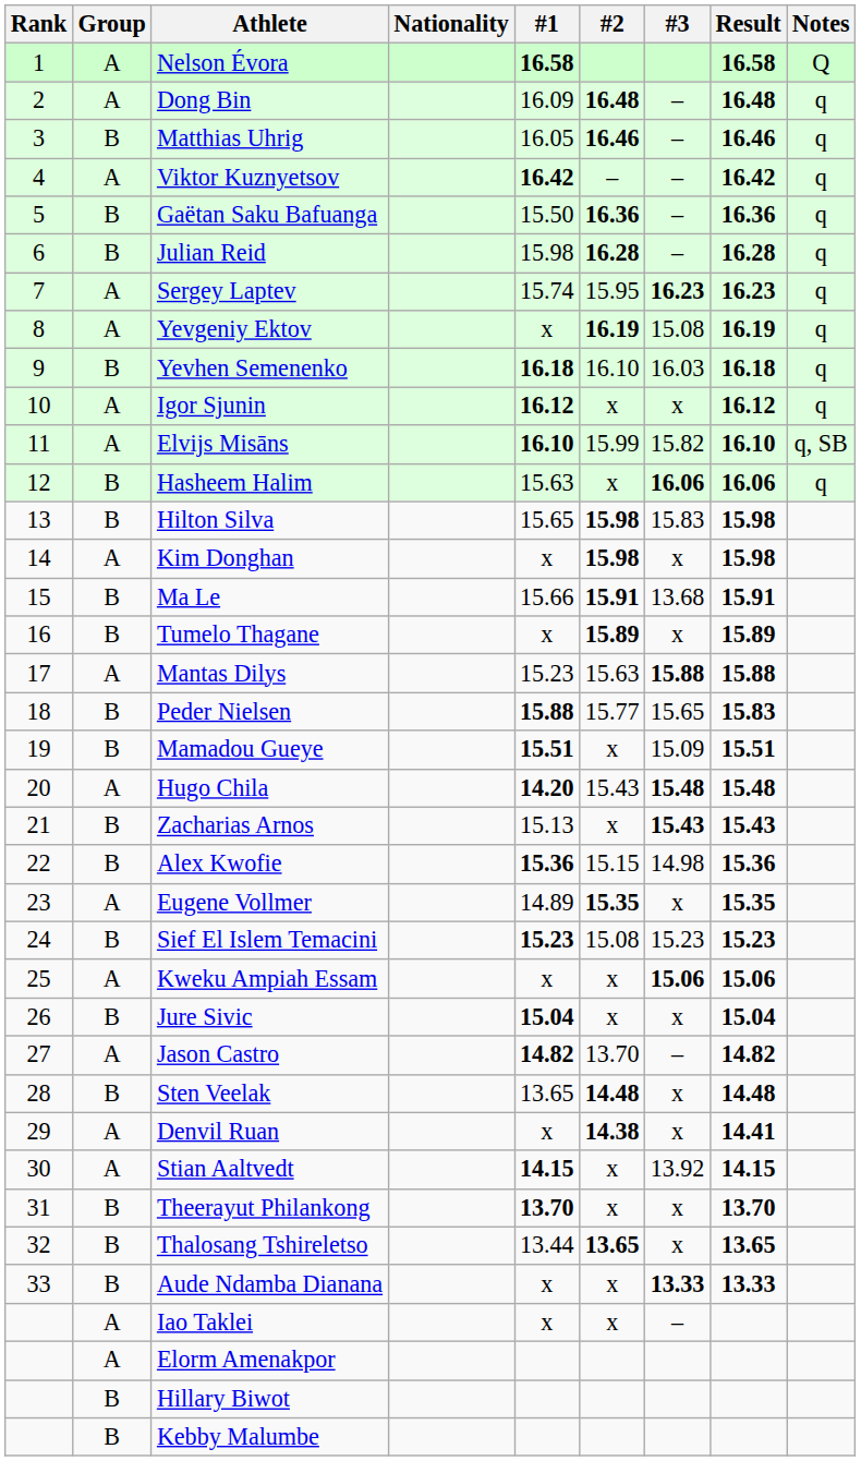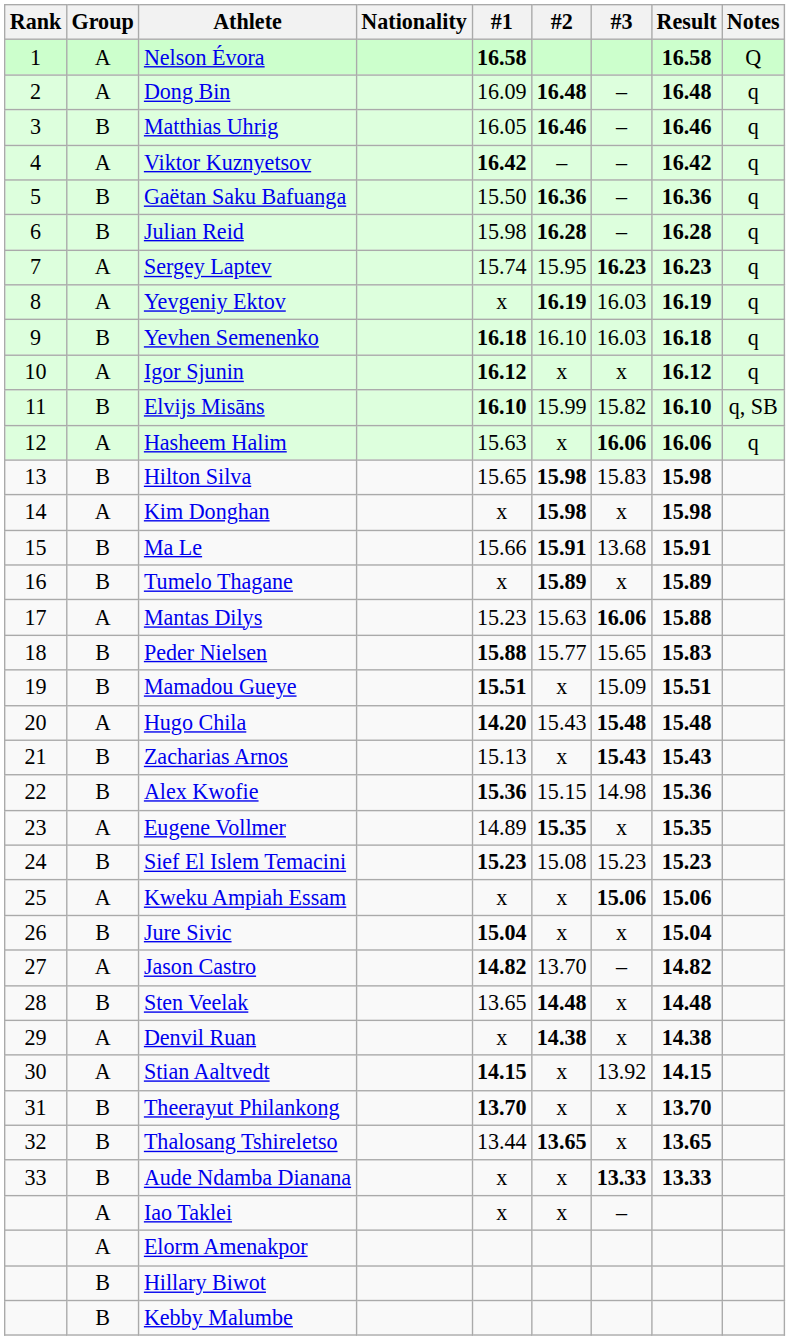 <table class="wikitable sortable" style="text-align:center">
 <tr>
 <th>Rank</th>
 <th>Group</th>
 <th>Athlete</th>
 <th>Nationality</th>
 <th>#1</th>
 <th>#2</th>
 <th>#3</th>
 <th>Result</th>
 <th>Notes</th>
 </tr>
 <tr bgcolor=ccffcc>
 <td>1</td>
 <td>A</td>
 <td align="left"><a href='#'>Nelson Évora</a></td>
 <td align=left></td>
 <td><strong>16.58</strong></td>
 <td></td>
 <td></td>
 <td><strong>16.58</strong></td>
 <td>Q</td>
 </tr>
 <tr bgcolor=ddffdd>
 <td>2</td>
 <td>A</td>
 <td align="left"><a href='#'>Dong Bin</a></td>
 <td align=left></td>
 <td>16.09</td>
 <td><strong>16.48</strong></td>
 <td>–</td>
 <td><strong>16.48</strong></td>
 <td>q</td>
 </tr>
 <tr bgcolor=ddffdd>
 <td>3</td>
 <td>B</td>
 <td align="left"><a href='#'>Matthias Uhrig</a></td>
 <td align=left></td>
 <td>16.05</td>
 <td><strong>16.46</strong></td>
 <td>–</td>
 <td><strong>16.46</strong></td>
 <td>q</td>
 </tr>
 <tr bgcolor=ddffdd>
 <td>4</td>
 <td>A</td>
 <td align="left"><a href='#'>Viktor Kuznyetsov</a></td>
 <td align=left></td>
 <td><strong>16.42</strong></td>
 <td>–</td>
 <td>–</td>
 <td><strong>16.42</strong></td>
 <td>q</td>
 </tr>
 <tr bgcolor=ddffdd>
 <td>5</td>
 <td>B</td>
 <td align="left"><a href='#'>Gaëtan Saku Bafuanga</a></td>
 <td align=left></td>
 <td>15.50</td>
 <td><strong>16.36</strong></td>
 <td>–</td>
 <td><strong>16.36</strong></td>
 <td>q</td>
 </tr>
 <tr bgcolor=ddffdd>
 <td>6</td>
 <td>B</td>
 <td align="left"><a href='#'>Julian Reid</a></td>
 <td align=left></td>
 <td>15.98</td>
 <td><strong>16.28</strong></td>
 <td>–</td>
 <td><strong>16.28</strong></td>
 <td>q</td>
 </tr>
 <tr bgcolor=ddffdd>
 <td>7</td>
 <td>A</td>
 <td align="left"><a href='#'>Sergey Laptev</a></td>
 <td align=left></td>
 <td>15.74</td>
 <td>15.95</td>
 <td><strong>16.23</strong></td>
 <td><strong>16.23</strong></td>
 <td>q</td>
 </tr>
 <tr bgcolor=ddffdd>
 <td>8</td>
 <td>A</td>
 <td align="left"><a href='#'>Yevgeniy Ektov</a></td>
 <td align=left></td>
 <td>x</td>
 <td><strong>16.19</strong></td>
-<td>15.08</td>
+<td>16.03</td>
 <td><strong>16.19</strong></td>
 <td>q</td>
 </tr>
 <tr bgcolor=ddffdd>
 <td>9</td>
 <td>B</td>
 <td align="left"><a href='#'>Yevhen Semenenko</a></td>
 <td align=left></td>
 <td><strong>16.18</strong></td>
 <td>16.10</td>
 <td>16.03</td>
 <td><strong>16.18</strong></td>
 <td>q</td>
 </tr>
 <tr bgcolor=ddffdd>
 <td>10</td>
 <td>A</td>
 <td align="left"><a href='#'>Igor Sjunin</a></td>
 <td align=left></td>
 <td><strong>16.12</strong></td>
 <td>x</td>
 <td>x</td>
 <td><strong>16.12</strong></td>
 <td>q</td>
 </tr>
 <tr bgcolor=ddffdd>
 <td>11</td>
-<td>A</td>
+<td>B</td>
 <td align="left"><a href='#'>Elvijs Misāns</a></td>
 <td align=left></td>
 <td><strong>16.10</strong></td>
 <td>15.99</td>
 <td>15.82</td>
 <td><strong>16.10</strong></td>
 <td>q, SB</td>
 </tr>
 <tr bgcolor=ddffdd>
 <td>12</td>
-<td>B</td>
+<td>A</td>
 <td align="left"><a href='#'>Hasheem Halim</a></td>
 <td align=left></td>
 <td>15.63</td>
 <td>x</td>
 <td><strong>16.06</strong></td>
 <td><strong>16.06</strong></td>
 <td>q</td>
 </tr>
 <tr>
 <td>13</td>
 <td>B</td>
 <td align="left"><a href='#'>Hilton Silva</a></td>
 <td align=left></td>
 <td>15.65</td>
 <td><strong>15.98</strong></td>
 <td>15.83</td>
 <td><strong>15.98</strong></td>
 <td></td>
 </tr>
 <tr>
 <td>14</td>
 <td>A</td>
 <td align="left"><a href='#'>Kim Donghan</a></td>
 <td align=left></td>
 <td>x</td>
 <td><strong>15.98</strong></td>
 <td>x</td>
 <td><strong>15.98</strong></td>
 <td></td>
 </tr>
 <tr>
 <td>15</td>
 <td>B</td>
 <td align="left"><a href='#'>Ma Le</a></td>
 <td align=left></td>
 <td>15.66</td>
 <td><strong>15.91</strong></td>
 <td>13.68</td>
 <td><strong>15.91</strong></td>
 <td></td>
 </tr>
 <tr>
 <td>16</td>
 <td>B</td>
 <td align="left"><a href='#'>Tumelo Thagane</a></td>
 <td align=left></td>
 <td>x</td>
 <td><strong>15.89</strong></td>
 <td>x</td>
 <td><strong>15.89</strong></td>
 <td></td>
 </tr>
 <tr>
 <td>17</td>
 <td>A</td>
 <td align="left"><a href='#'>Mantas Dilys</a></td>
 <td align=left></td>
 <td>15.23</td>
 <td>15.63</td>
-<td><strong>15.88</strong></td>
+<td><strong>16.06</strong></td>
 <td><strong>15.88</strong></td>
 <td></td>
 </tr>
 <tr>
 <td>18</td>
 <td>B</td>
 <td align="left"><a href='#'>Peder Nielsen</a></td>
 <td align=left></td>
 <td><strong>15.88</strong></td>
 <td>15.77</td>
 <td>15.65</td>
 <td><strong>15.83</strong></td>
 <td></td>
 </tr>
 <tr>
 <td>19</td>
 <td>B</td>
 <td align="left"><a href='#'>Mamadou Gueye</a></td>
 <td align=left></td>
 <td><strong>15.51</strong></td>
 <td>x</td>
 <td>15.09</td>
 <td><strong>15.51</strong></td>
 <td></td>
 </tr>
 <tr>
 <td>20</td>
 <td>A</td>
 <td align="left"><a href='#'>Hugo Chila</a></td>
 <td align=left></td>
 <td><strong>14.20</strong></td>
 <td>15.43</td>
 <td><strong>15.48</strong></td>
 <td><strong>15.48</strong></td>
 <td></td>
 </tr>
 <tr>
 <td>21</td>
 <td>B</td>
 <td align="left"><a href='#'>Zacharias Arnos</a></td>
 <td align=left></td>
 <td>15.13</td>
 <td>x</td>
 <td><strong>15.43</strong></td>
 <td><strong>15.43</strong></td>
 <td></td>
 </tr>
 <tr>
 <td>22</td>
 <td>B</td>
 <td align="left"><a href='#'>Alex Kwofie</a></td>
 <td align=left></td>
 <td><strong>15.36</strong></td>
 <td>15.15</td>
 <td>14.98</td>
 <td><strong>15.36</strong></td>
 <td></td>
 </tr>
 <tr>
 <td>23</td>
 <td>A</td>
 <td align="left"><a href='#'>Eugene Vollmer</a></td>
 <td align=left></td>
 <td>14.89</td>
 <td><strong>15.35</strong></td>
 <td>x</td>
 <td><strong>15.35</strong></td>
 <td></td>
 </tr>
 <tr>
 <td>24</td>
 <td>B</td>
 <td align="left"><a href='#'>Sief El Islem Temacini</a></td>
 <td align=left></td>
 <td><strong>15.23</strong></td>
 <td>15.08</td>
 <td>15.23</td>
 <td><strong>15.23</strong></td>
 <td></td>
 </tr>
 <tr>
 <td>25</td>
 <td>A</td>
 <td align="left"><a href='#'>Kweku Ampiah Essam</a></td>
 <td align=left></td>
 <td>x</td>
 <td>x</td>
 <td><strong>15.06</strong></td>
 <td><strong>15.06</strong></td>
 <td></td>
 </tr>
 <tr>
 <td>26</td>
 <td>B</td>
 <td align="left"><a href='#'>Jure Sivic</a></td>
 <td align=left></td>
 <td><strong>15.04</strong></td>
 <td>x</td>
 <td>x</td>
 <td><strong>15.04</strong></td>
 <td></td>
 </tr>
 <tr>
 <td>27</td>
 <td>A</td>
 <td align="left"><a href='#'>Jason Castro</a></td>
 <td align=left></td>
 <td><strong>14.82</strong></td>
 <td>13.70</td>
 <td>–</td>
 <td><strong>14.82</strong></td>
 <td></td>
 </tr>
 <tr>
 <td>28</td>
 <td>B</td>
 <td align="left"><a href='#'>Sten Veelak</a></td>
 <td align=left></td>
 <td>13.65</td>
 <td><strong>14.48</strong></td>
 <td>x</td>
 <td><strong>14.48</strong></td>
 <td></td>
 </tr>
 <tr>
 <td>29</td>
 <td>A</td>
 <td align="left"><a href='#'>Denvil Ruan</a></td>
 <td align=left></td>
 <td>x</td>
 <td><strong>14.38</strong></td>
 <td>x</td>
-<td><strong>14.41</strong></td>
+<td><strong>14.38</strong></td>
 <td></td>
 </tr>
 <tr>
 <td>30</td>
 <td>A</td>
 <td align="left"><a href='#'>Stian Aaltvedt</a></td>
 <td align=left></td>
 <td><strong>14.15</strong></td>
 <td>x</td>
 <td>13.92</td>
 <td><strong>14.15</strong></td>
 <td></td>
 </tr>
 <tr>
 <td>31</td>
 <td>B</td>
 <td align="left"><a href='#'>Theerayut Philankong</a></td>
 <td align=left></td>
 <td><strong>13.70</strong></td>
 <td>x</td>
 <td>x</td>
 <td><strong>13.70</strong></td>
 <td></td>
 </tr>
 <tr>
 <td>32</td>
 <td>B</td>
 <td align="left"><a href='#'>Thalosang Tshireletso</a></td>
 <td align=left></td>
 <td>13.44</td>
 <td><strong>13.65</strong></td>
 <td>x</td>
 <td><strong>13.65</strong></td>
 <td></td>
 </tr>
 <tr>
 <td>33</td>
 <td>B</td>
 <td align="left"><a href='#'>Aude Ndamba Dianana</a></td>
 <td align=left></td>
 <td>x</td>
 <td>x</td>
 <td><strong>13.33</strong></td>
 <td><strong>13.33</strong></td>
 <td></td>
 </tr>
 <tr>
 <td></td>
 <td>A</td>
 <td align="left"><a href='#'>Iao Taklei</a></td>
 <td align=left></td>
 <td>x</td>
 <td>x</td>
 <td>–</td>
 <td><strong></strong></td>
 <td></td>
 </tr>
 <tr>
 <td></td>
 <td>A</td>
 <td align="left"><a href='#'>Elorm Amenakpor</a></td>
 <td align=left></td>
 <td></td>
 <td></td>
 <td></td>
 <td><strong></strong></td>
 <td></td>
 </tr>
 <tr>
 <td></td>
 <td>B</td>
 <td align="left"><a href='#'>Hillary Biwot</a></td>
 <td align=left></td>
 <td></td>
 <td></td>
 <td></td>
 <td><strong></strong></td>
 <td></td>
 </tr>
 <tr>
 <td></td>
 <td>B</td>
 <td align="left"><a href='#'>Kebby Malumbe</a></td>
 <td align=left></td>
 <td></td>
 <td></td>
 <td></td>
 <td><strong></strong></td>
 <td></td>
 </tr>
 </table>
